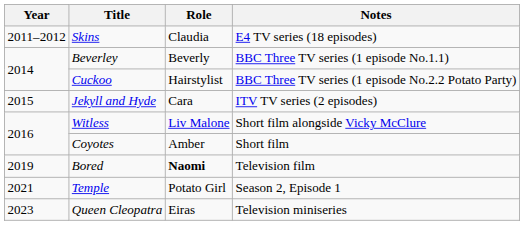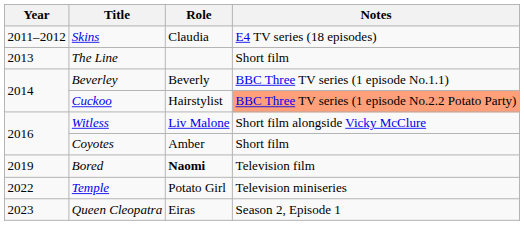 <table class="wikitable" style="font-size:95%;">
 <tr>
 <th>Year</th>
 <th>Title</th>
 <th>Role</th>
 <th>Notes</th>
 </tr>
 <tr>
 <td>2011–2012</td>
 <td><em><a href='#'>Skins</a></em></td>
 <td>Claudia</td>
 <td><a href='#'>E4</a>  TV series (18 episodes)</td>
 </tr>
 <tr>
+<td>2013</td>
+<td><em>The Line</em></td>
+<td></td>
+<td>Short film</td>
+</tr>
+<tr>
 <td rowspan=2>2014</td>
 <td><em>Beverley</em></td>
 <td>Beverly</td>
 <td><a href='#'>BBC Three</a> TV series (1 episode No.1.1)</td>
 </tr>
 <tr>
 <td><em><a href='#'>Cuckoo</a></em></td>
 <td>Hairstylist</td>
-<td><a href='#'>BBC Three</a> TV series (1 episode No.2.2 Potato Party)</td>
-</tr>
-<tr>
-<td>2015</td>
-<td><em><a href='#'>Jekyll and Hyde</a></em></td>
-<td>Cara</td>
-<td><a href='#'>ITV</a> TV series (2 episodes)</td>
+<td style="background: lightsalmon;"><a href='#'>BBC Three</a> TV series (1 episode No.2.2 Potato Party)</td>
 </tr>
 <tr>
 <td rowspan=2>2016</td>
 <td><em><a href='#'>Witless</a></em></td>
 <td><a href='#'>Liv Malone</a></td>
 <td>Short film alongside <a href='#'>Vicky McClure</a></td>
 </tr>
 <tr>
 <td><em>Coyotes</em></td>
 <td>Amber</td>
 <td>Short film</td>
 </tr>
 <tr>
 <td>2019</td>
 <td><em>Bored</em></td>
 <td><strong>Naomi</strong></td>
 <td>Television film</td>
 </tr>
 <tr>
-<td>2021</td>
+<td>2022</td>
 <td><em><a href='#'>Temple</a></em></td>
 <td>Potato Girl</td>
-<td>Season 2, Episode 1</td>
+<td>Television miniseries</td>
 </tr>
 <tr>
 <td>2023</td>
 <td><em>Queen Cleopatra</em></td>
 <td>Eiras</td>
-<td>Television miniseries</td>
+<td>Season 2, Episode 1</td>
 </tr>
 </table>
